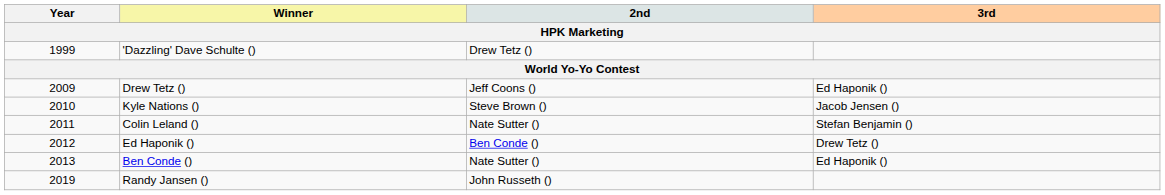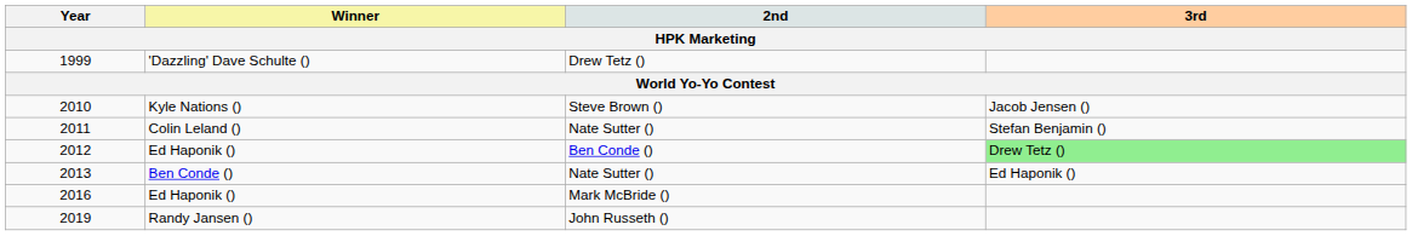 <table class="wikitable" width=100%>
 <tr>
 <th width=10%>Year</th>
 <th style="background-color: #F7F6A8;" width=30%>Winner</th>
 <th style="background-color: #DCE5E5;" width=30%>2nd</th>
 <th style="background-color: #FFCDA0;" width=30%>3rd</th>
 </tr>
 <tr>
 <th colspan="4">HPK Marketing</th>
 </tr>
 <tr>
 <td align=center>1999</td>
 <td>'Dazzling' Dave Schulte ()</td>
 <td>Drew Tetz ()</td>
 <td></td>
 </tr>
 <tr>
 <th colspan="4">World Yo-Yo Contest</th>
 </tr>
 <tr>
-<td align=center>2009</td>
-<td>Drew Tetz ()</td>
-<td>Jeff Coons ()</td>
-<td>Ed Haponik ()</td>
-</tr>
-<tr>
 <td align=center>2010</td>
 <td>Kyle Nations ()</td>
 <td>Steve Brown ()</td>
 <td>Jacob Jensen ()</td>
 </tr>
 <tr>
 <td align=center>2011</td>
 <td>Colin Leland ()</td>
 <td>Nate Sutter ()</td>
 <td>Stefan Benjamin ()</td>
 </tr>
 <tr>
 <td align=center>2012</td>
 <td>Ed Haponik ()</td>
 <td><a href='#'>Ben Conde</a> ()</td>
-<td>Drew Tetz ()</td>
+<td style="background: lightgreen;">Drew Tetz ()</td>
 </tr>
 <tr>
 <td align=center>2013</td>
 <td><a href='#'>Ben Conde</a> ()</td>
 <td>Nate Sutter ()</td>
 <td>Ed Haponik ()</td>
 </tr>
 <tr>
+<td align=center>2016</td>
+<td>Ed Haponik ()</td>
+<td>Mark McBride ()</td>
+<td></td>
+</tr>
+<tr>
 <td align=center>2019</td>
 <td>Randy Jansen ()</td>
 <td>John Russeth ()</td>
 <td></td>
 </tr>
 </table>
